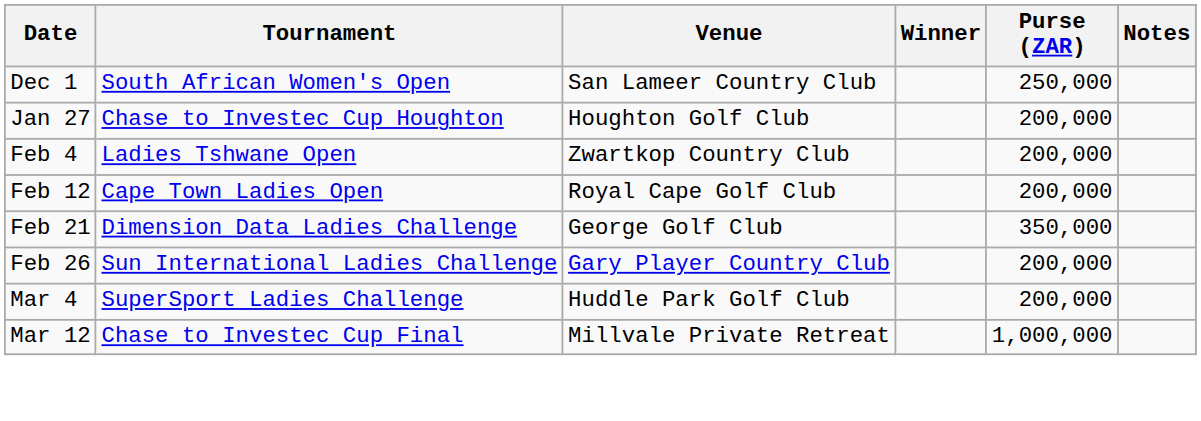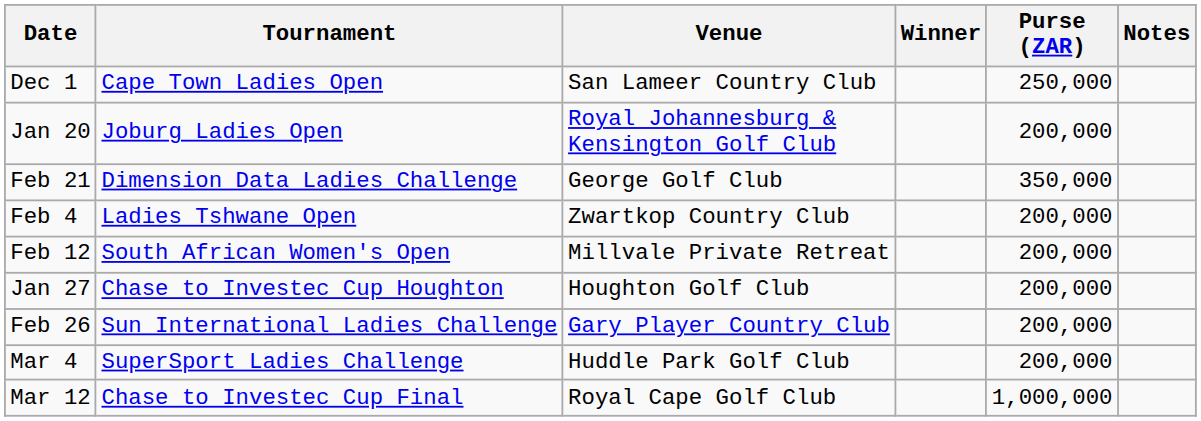 <table class="wikitable sortable" style="font-size:95%;">
 <tr>
 <th>Date</th>
 <th>Tournament</th>
 <th>Venue</th>
 <th>Winner</th>
 <th>Purse<br>(<a href='#'>ZAR</a>)</th>
 <th>Notes</th>
 </tr>
 <tr>
 <td>Dec 1</td>
-<td><a href='#'>South African Women's Open</a></td>
+<td><a href='#'>Cape Town Ladies Open</a></td>
 <td>San Lameer Country Club</td>
 <td> </td>
 <td align=right>250,000</td>
 <td></td>
 </tr>
 <tr>
-<td>Jan 27</td>
-<td><a href='#'>Chase to Investec Cup Houghton</a></td>
-<td>Houghton Golf Club</td>
+<td>Jan 20</td>
+<td><a href='#'>Joburg Ladies Open</a></td>
+<td><a href='#'>Royal Johannesburg &<br> Kensington Golf Club</a></td>
 <td> </td>
 <td align=right>200,000</td>
+<td></td>
+</tr>
+<tr>
+<td>Feb 21</td>
+<td><a href='#'>Dimension Data Ladies Challenge</a></td>
+<td>George Golf Club</td>
+<td> </td>
+<td align=right>350,000</td>
 <td></td>
 </tr>
 <tr>
 <td>Feb 4</td>
 <td><a href='#'>Ladies Tshwane Open</a></td>
 <td>Zwartkop Country Club</td>
 <td> </td>
 <td align=right>200,000</td>
 <td></td>
 </tr>
 <tr>
 <td>Feb 12</td>
-<td><a href='#'>Cape Town Ladies Open</a></td>
-<td>Royal Cape Golf Club</td>
+<td><a href='#'>South African Women's Open</a></td>
+<td>Millvale Private Retreat</td>
 <td> </td>
 <td align=right>200,000</td>
 <td></td>
 </tr>
 <tr>
-<td>Feb 21</td>
-<td><a href='#'>Dimension Data Ladies Challenge</a></td>
-<td>George Golf Club</td>
+<td>Jan 27</td>
+<td><a href='#'>Chase to Investec Cup Houghton</a></td>
+<td>Houghton Golf Club</td>
 <td> </td>
-<td align=right>350,000</td>
+<td align=right>200,000</td>
 <td></td>
 </tr>
 <tr>
 <td>Feb 26</td>
 <td><a href='#'>Sun International Ladies Challenge</a></td>
 <td><a href='#'>Gary Player Country Club</a></td>
 <td> </td>
 <td align=right>200,000</td>
 <td></td>
 </tr>
 <tr>
 <td>Mar 4</td>
 <td><a href='#'>SuperSport Ladies Challenge</a></td>
 <td>Huddle Park Golf Club</td>
 <td> </td>
 <td align=right>200,000</td>
 <td></td>
 </tr>
 <tr>
 <td>Mar 12</td>
 <td><a href='#'>Chase to Investec Cup Final</a></td>
-<td>Millvale Private Retreat</td>
+<td>Royal Cape Golf Club</td>
 <td> </td>
 <td align=right>1,000,000</td>
 <td></td>
 </tr>
 </table>
